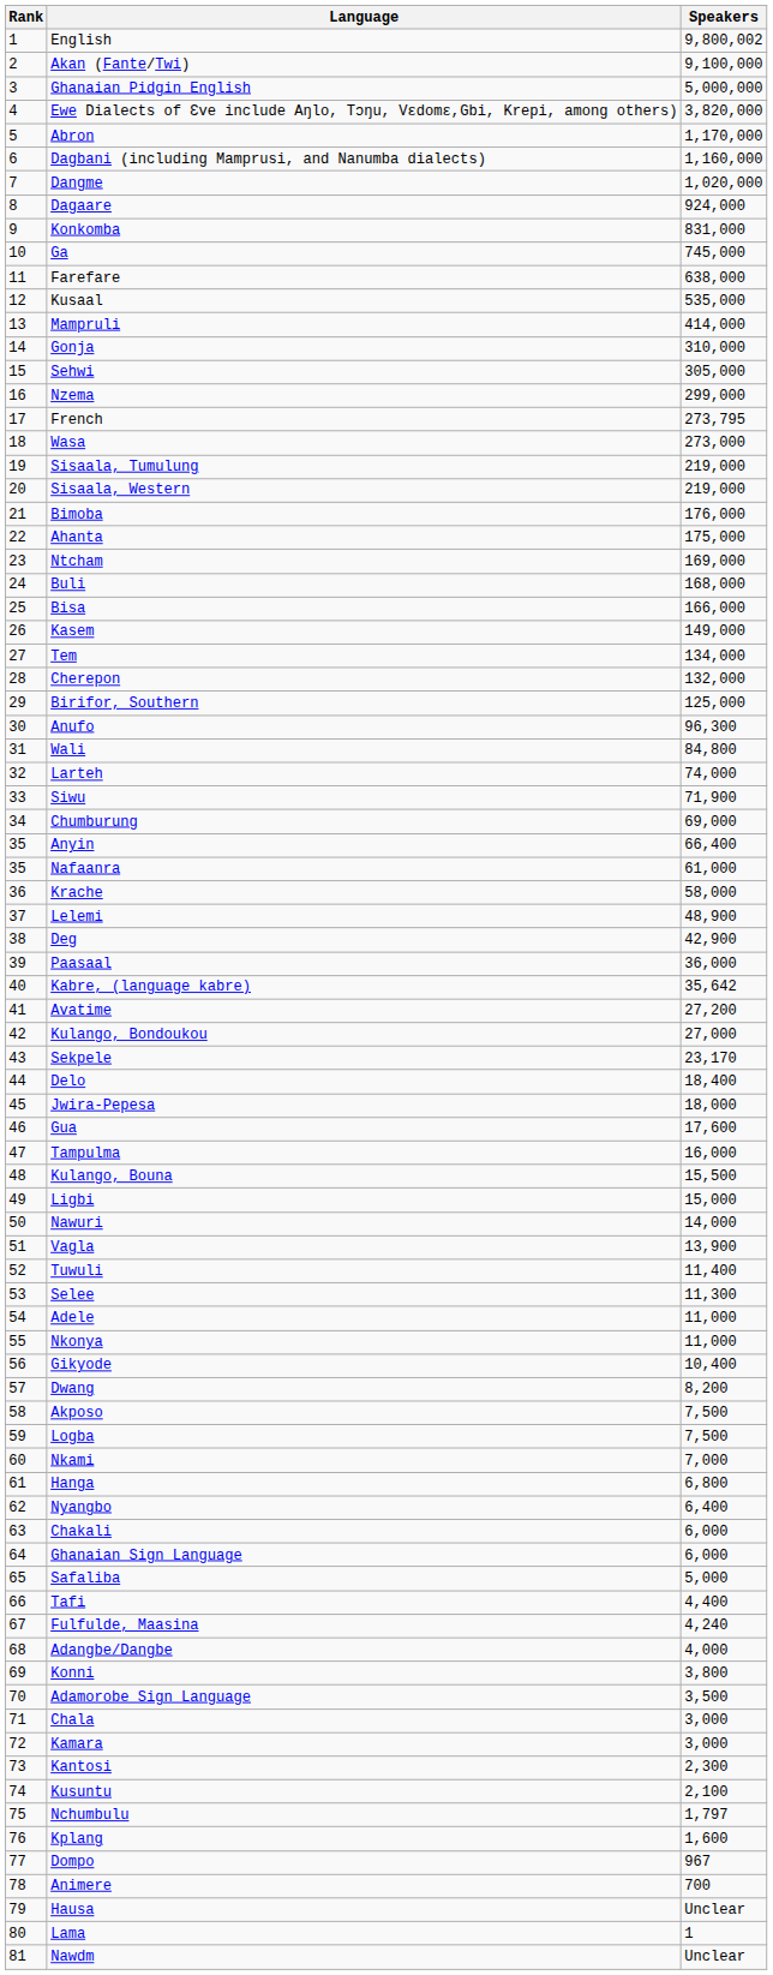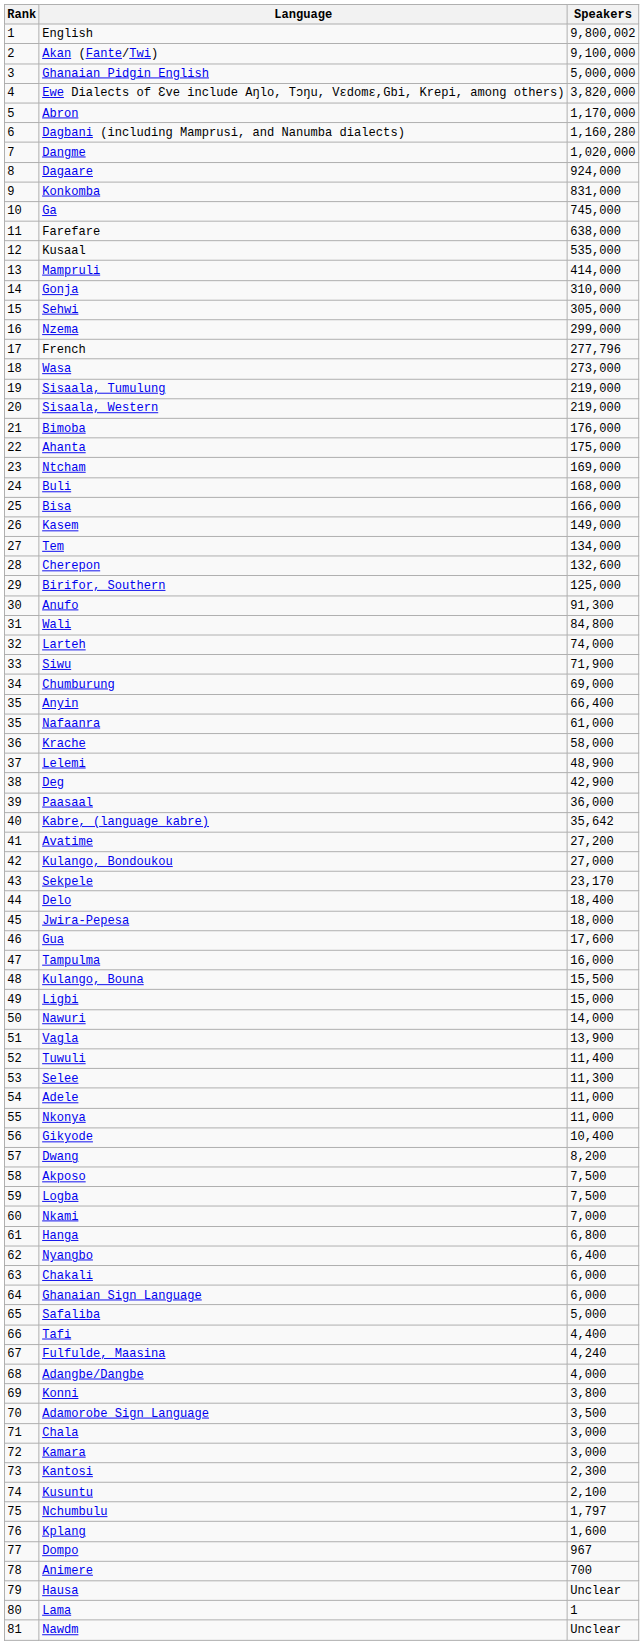 <table class="wikitable sortable">
 <tr>
 <th>Rank</th>
 <th>Language</th>
 <th>Speakers</th>
 </tr>
 <tr>
 <td>1</td>
 <td>English</td>
 <td>9,800,002</td>
 </tr>
 <tr>
 <td>2</td>
 <td><a href='#'>Akan</a> (<a href='#'>Fante</a>/<a href='#'>Twi</a>)</td>
 <td>9,100,000</td>
 </tr>
 <tr>
 <td>3</td>
 <td><a href='#'>Ghanaian Pidgin English</a></td>
 <td>5,000,000</td>
 </tr>
 <tr>
 <td>4</td>
 <td><a href='#'>Ewe</a> Dialects of Ɛve include Aŋlo, Tɔŋu, Vɛdomɛ,Gbi, Krepi, among others)</td>
 <td>3,820,000</td>
 </tr>
 <tr>
 <td>5</td>
 <td><a href='#'>Abron</a></td>
 <td>1,170,000</td>
 </tr>
 <tr>
 <td>6</td>
 <td><a href='#'>Dagbani</a> (including Mamprusi,  and Nanumba dialects)</td>
-<td>1,160,000</td>
+<td>1,160,280</td>
 </tr>
 <tr>
 <td>7</td>
 <td><a href='#'>Dangme</a></td>
 <td>1,020,000</td>
 </tr>
 <tr>
 <td>8</td>
 <td><a href='#'>Dagaare</a></td>
 <td>924,000</td>
 </tr>
 <tr>
 <td>9</td>
 <td><a href='#'>Konkomba</a></td>
 <td>831,000</td>
 </tr>
 <tr>
 <td>10</td>
 <td><a href='#'>Ga</a></td>
 <td>745,000</td>
 </tr>
 <tr>
 <td>11</td>
 <td>Farefare</td>
 <td>638,000</td>
 </tr>
 <tr>
 <td>12</td>
 <td>Kusaal</td>
 <td>535,000</td>
 </tr>
 <tr>
 <td>13</td>
 <td><a href='#'>Mampruli</a></td>
 <td>414,000</td>
 </tr>
 <tr>
 <td>14</td>
 <td><a href='#'>Gonja</a></td>
 <td>310,000</td>
 </tr>
 <tr>
 <td>15</td>
 <td><a href='#'>Sehwi</a></td>
 <td>305,000</td>
 </tr>
 <tr>
 <td>16</td>
 <td><a href='#'>Nzema</a></td>
 <td>299,000</td>
 </tr>
 <tr>
 <td>17</td>
 <td>French</td>
-<td>273,795</td>
+<td>277,796</td>
 </tr>
 <tr>
 <td>18</td>
 <td><a href='#'>Wasa</a></td>
 <td>273,000</td>
 </tr>
 <tr>
 <td>19</td>
 <td><a href='#'>Sisaala, Tumulung</a></td>
 <td>219,000</td>
 </tr>
 <tr>
 <td>20</td>
 <td><a href='#'>Sisaala, Western</a></td>
 <td>219,000</td>
 </tr>
 <tr>
 <td>21</td>
 <td><a href='#'>Bimoba</a></td>
 <td>176,000</td>
 </tr>
 <tr>
 <td>22</td>
 <td><a href='#'>Ahanta</a></td>
 <td>175,000</td>
 </tr>
 <tr>
 <td>23</td>
 <td><a href='#'>Ntcham</a></td>
 <td>169,000</td>
 </tr>
 <tr>
 <td>24</td>
 <td><a href='#'>Buli</a></td>
 <td>168,000</td>
 </tr>
 <tr>
 <td>25</td>
 <td><a href='#'>Bisa</a></td>
 <td>166,000</td>
 </tr>
 <tr>
 <td>26</td>
 <td><a href='#'>Kasem</a></td>
 <td>149,000</td>
 </tr>
 <tr>
 <td>27</td>
 <td><a href='#'>Tem</a></td>
 <td>134,000</td>
 </tr>
 <tr>
 <td>28</td>
 <td><a href='#'>Cherepon</a></td>
-<td>132,000</td>
+<td>132,600</td>
 </tr>
 <tr>
 <td>29</td>
 <td><a href='#'>Birifor, Southern</a></td>
 <td>125,000</td>
 </tr>
 <tr>
 <td>30</td>
 <td><a href='#'>Anufo</a></td>
-<td>96,300</td>
+<td>91,300</td>
 </tr>
 <tr>
 <td>31</td>
 <td><a href='#'>Wali</a></td>
 <td>84,800</td>
 </tr>
 <tr>
 <td>32</td>
 <td><a href='#'>Larteh</a></td>
 <td>74,000</td>
 </tr>
 <tr>
 <td>33</td>
 <td><a href='#'>Siwu</a></td>
 <td>71,900</td>
 </tr>
 <tr>
 <td>34</td>
 <td><a href='#'>Chumburung</a></td>
 <td>69,000</td>
 </tr>
 <tr>
 <td>35</td>
 <td><a href='#'>Anyin</a></td>
 <td>66,400</td>
 </tr>
 <tr>
 <td>35</td>
 <td><a href='#'>Nafaanra</a></td>
 <td>61,000</td>
 </tr>
 <tr>
 <td>36</td>
 <td><a href='#'>Krache</a></td>
 <td>58,000</td>
 </tr>
 <tr>
 <td>37</td>
 <td><a href='#'>Lelemi</a></td>
 <td>48,900</td>
 </tr>
 <tr>
 <td>38</td>
 <td><a href='#'>Deg</a></td>
 <td>42,900</td>
 </tr>
 <tr>
 <td>39</td>
 <td><a href='#'>Paasaal</a></td>
 <td>36,000</td>
 </tr>
 <tr>
 <td>40</td>
 <td><a href='#'>Kabre, (language kabre)</a></td>
 <td>35,642</td>
 </tr>
 <tr>
 <td>41</td>
 <td><a href='#'>Avatime</a></td>
 <td>27,200</td>
 </tr>
 <tr>
 <td>42</td>
 <td><a href='#'>Kulango, Bondoukou</a></td>
 <td>27,000</td>
 </tr>
 <tr>
 <td>43</td>
 <td><a href='#'>Sekpele</a></td>
 <td>23,170</td>
 </tr>
 <tr>
 <td>44</td>
 <td><a href='#'>Delo</a></td>
 <td>18,400</td>
 </tr>
 <tr>
 <td>45</td>
 <td><a href='#'>Jwira-Pepesa</a></td>
 <td>18,000</td>
 </tr>
 <tr>
 <td>46</td>
 <td><a href='#'>Gua</a></td>
 <td>17,600</td>
 </tr>
 <tr>
 <td>47</td>
 <td><a href='#'>Tampulma</a></td>
 <td>16,000</td>
 </tr>
 <tr>
 <td>48</td>
 <td><a href='#'>Kulango, Bouna</a></td>
 <td>15,500</td>
 </tr>
 <tr>
 <td>49</td>
 <td><a href='#'>Ligbi</a></td>
 <td>15,000</td>
 </tr>
 <tr>
 <td>50</td>
 <td><a href='#'>Nawuri</a></td>
 <td>14,000</td>
 </tr>
 <tr>
 <td>51</td>
 <td><a href='#'>Vagla</a></td>
 <td>13,900</td>
 </tr>
 <tr>
 <td>52</td>
 <td><a href='#'>Tuwuli</a></td>
 <td>11,400</td>
 </tr>
 <tr>
 <td>53</td>
 <td><a href='#'>Selee</a></td>
 <td>11,300</td>
 </tr>
 <tr>
 <td>54</td>
 <td><a href='#'>Adele</a></td>
 <td>11,000</td>
 </tr>
 <tr>
 <td>55</td>
 <td><a href='#'>Nkonya</a></td>
 <td>11,000</td>
 </tr>
 <tr>
 <td>56</td>
 <td><a href='#'>Gikyode</a></td>
 <td>10,400</td>
 </tr>
 <tr>
 <td>57</td>
 <td><a href='#'>Dwang</a></td>
 <td>8,200</td>
 </tr>
 <tr>
 <td>58</td>
 <td><a href='#'>Akposo</a></td>
 <td>7,500</td>
 </tr>
 <tr>
 <td>59</td>
 <td><a href='#'>Logba</a></td>
 <td>7,500</td>
 </tr>
 <tr>
 <td>60</td>
 <td><a href='#'>Nkami</a></td>
 <td>7,000</td>
 </tr>
 <tr>
 <td>61</td>
 <td><a href='#'>Hanga</a></td>
 <td>6,800</td>
 </tr>
 <tr>
 <td>62</td>
 <td><a href='#'>Nyangbo</a></td>
 <td>6,400</td>
 </tr>
 <tr>
 <td>63</td>
 <td><a href='#'>Chakali</a></td>
 <td>6,000</td>
 </tr>
 <tr>
 <td>64</td>
 <td><a href='#'>Ghanaian Sign Language</a></td>
 <td>6,000</td>
 </tr>
 <tr>
 <td>65</td>
 <td><a href='#'>Safaliba</a></td>
 <td>5,000</td>
 </tr>
 <tr>
 <td>66</td>
 <td><a href='#'>Tafi</a></td>
 <td>4,400</td>
 </tr>
 <tr>
 <td>67</td>
 <td><a href='#'>Fulfulde, Maasina</a></td>
 <td>4,240</td>
 </tr>
 <tr>
 <td>68</td>
 <td><a href='#'>Adangbe/Dangbe</a></td>
 <td>4,000</td>
 </tr>
 <tr>
 <td>69</td>
 <td><a href='#'>Konni</a></td>
 <td>3,800</td>
 </tr>
 <tr>
 <td>70</td>
 <td><a href='#'>Adamorobe Sign Language</a></td>
 <td>3,500</td>
 </tr>
 <tr>
 <td>71</td>
 <td><a href='#'>Chala</a></td>
 <td>3,000</td>
 </tr>
 <tr>
 <td>72</td>
 <td><a href='#'>Kamara</a></td>
 <td>3,000</td>
 </tr>
 <tr>
 <td>73</td>
 <td><a href='#'>Kantosi</a></td>
 <td>2,300</td>
 </tr>
 <tr>
 <td>74</td>
 <td><a href='#'>Kusuntu</a></td>
 <td>2,100</td>
 </tr>
 <tr>
 <td>75</td>
 <td><a href='#'>Nchumbulu</a></td>
 <td>1,797</td>
 </tr>
 <tr>
 <td>76</td>
 <td><a href='#'>Kplang</a></td>
 <td>1,600</td>
 </tr>
 <tr>
 <td>77</td>
 <td><a href='#'>Dompo</a></td>
 <td>967</td>
 </tr>
 <tr>
 <td>78</td>
 <td><a href='#'>Animere</a></td>
 <td>700</td>
 </tr>
 <tr>
 <td>79</td>
 <td><a href='#'>Hausa</a></td>
 <td>Unclear</td>
 </tr>
 <tr>
 <td>80</td>
 <td><a href='#'>Lama</a></td>
 <td>1</td>
 </tr>
 <tr>
 <td>81</td>
 <td><a href='#'>Nawdm</a></td>
 <td>Unclear</td>
 </tr>
 </table>
